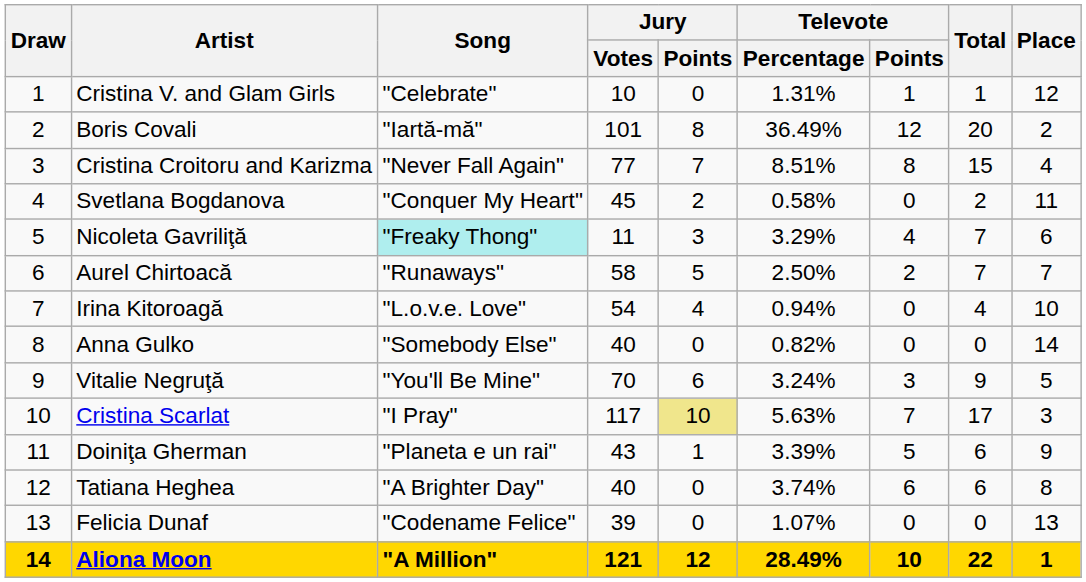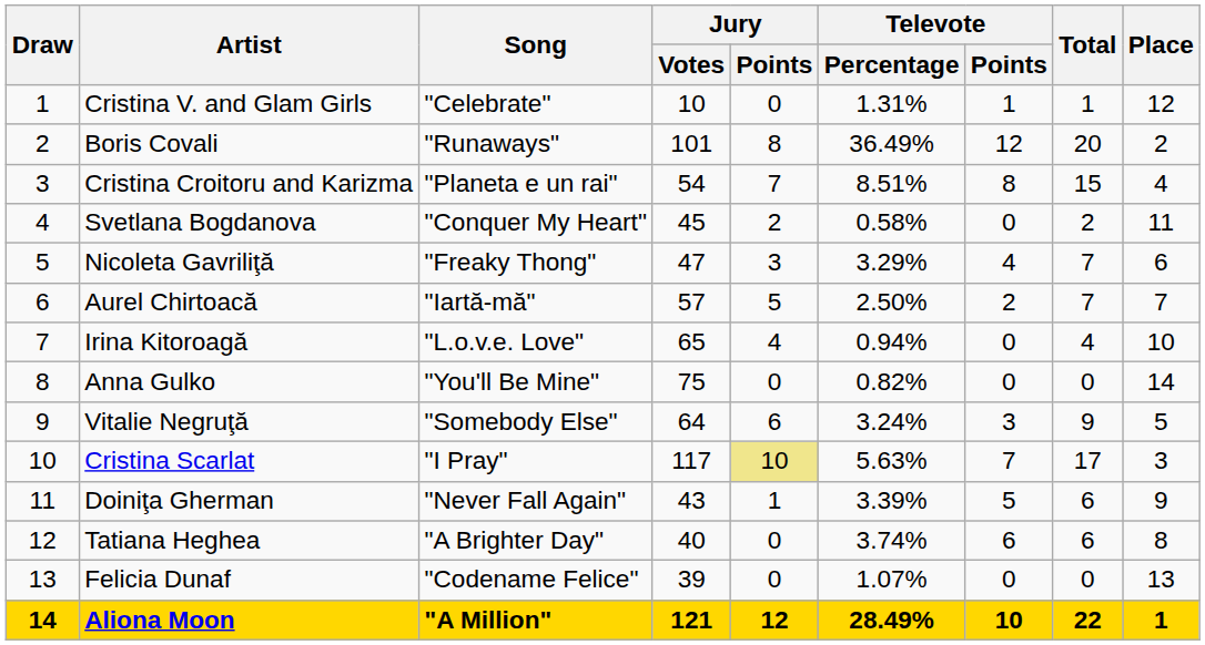 <table class="sortable wikitable" style="margin: 1em auto 1em auto; text-align:center">
 <tr>
 <th rowspan="2">Draw</th>
 <th rowspan="2">Artist</th>
 <th rowspan="2">Song</th>
 <th colspan="2">Jury</th>
 <th colspan="2">Televote</th>
 <th rowspan="2">Total</th>
 <th rowspan="2">Place</th>
 </tr>
 <tr>
 <th>Votes</th>
 <th>Points</th>
 <th>Percentage</th>
 <th>Points</th>
 </tr>
 <tr>
 <td>1</td>
 <td align="left">Cristina V. and Glam Girls</td>
 <td align="left">"Celebrate"</td>
 <td>10</td>
 <td>0</td>
 <td>1.31%</td>
 <td>1</td>
 <td>1</td>
 <td>12</td>
 </tr>
 <tr>
 <td>2</td>
 <td align="left">Boris Covali</td>
-<td align="left">"Iartă-mă"</td>
+<td align="left">"Runaways"</td>
 <td>101</td>
 <td>8</td>
 <td>36.49%</td>
 <td>12</td>
 <td>20</td>
 <td>2</td>
 </tr>
 <tr>
 <td>3</td>
 <td align="left">Cristina Croitoru and Karizma</td>
-<td align="left">"Never Fall Again"</td>
-<td>77</td>
+<td align="left">"Planeta e un rai"</td>
+<td>54</td>
 <td>7</td>
 <td>8.51%</td>
 <td>8</td>
 <td>15</td>
 <td>4</td>
 </tr>
 <tr>
 <td>4</td>
 <td align="left">Svetlana Bogdanova</td>
 <td align="left">"Conquer My Heart"</td>
 <td>45</td>
 <td>2</td>
 <td>0.58%</td>
 <td>0</td>
 <td>2</td>
 <td>11</td>
 </tr>
 <tr>
 <td>5</td>
 <td align="left">Nicoleta Gavriliţă</td>
-<td align="left" style="background: paleturquoise;">"Freaky Thong"</td>
-<td>11</td>
+<td align="left">"Freaky Thong"</td>
+<td>47</td>
 <td>3</td>
 <td>3.29%</td>
 <td>4</td>
 <td>7</td>
 <td>6</td>
 </tr>
 <tr>
 <td>6</td>
 <td align="left">Aurel Chirtoacă</td>
-<td align="left">"Runaways"</td>
-<td>58</td>
+<td align="left">"Iartă-mă"</td>
+<td>57</td>
 <td>5</td>
 <td>2.50%</td>
 <td>2</td>
 <td>7</td>
 <td>7</td>
 </tr>
 <tr>
 <td>7</td>
 <td align="left">Irina Kitoroagă</td>
 <td align="left">"L.o.v.e. Love"</td>
-<td>54</td>
+<td>65</td>
 <td>4</td>
 <td>0.94%</td>
 <td>0</td>
 <td>4</td>
 <td>10</td>
 </tr>
 <tr>
 <td>8</td>
 <td align="left">Anna Gulko</td>
-<td align="left">"Somebody Else"</td>
-<td>40</td>
+<td align="left">"You'll Be Mine"</td>
+<td>75</td>
 <td>0</td>
 <td>0.82%</td>
 <td>0</td>
 <td>0</td>
 <td>14</td>
 </tr>
 <tr>
 <td>9</td>
 <td align="left">Vitalie Negruţă</td>
-<td align="left">"You'll Be Mine"</td>
-<td>70</td>
+<td align="left">"Somebody Else"</td>
+<td>64</td>
 <td>6</td>
 <td>3.24%</td>
 <td>3</td>
 <td>9</td>
 <td>5</td>
 </tr>
 <tr>
 <td>10</td>
 <td align="left"><a href='#'>Cristina Scarlat</a></td>
 <td align="left">"I Pray"</td>
 <td>117</td>
 <td style="background: khaki;">10</td>
 <td>5.63%</td>
 <td>7</td>
 <td>17</td>
 <td>3</td>
 </tr>
 <tr>
 <td>11</td>
 <td align="left">Doiniţa Gherman</td>
-<td align="left">"Planeta e un rai"</td>
+<td align="left">"Never Fall Again"</td>
 <td>43</td>
 <td>1</td>
 <td>3.39%</td>
 <td>5</td>
 <td>6</td>
 <td>9</td>
 </tr>
 <tr>
 <td>12</td>
 <td align="left">Tatiana Heghea</td>
 <td align="left">"A Brighter Day"</td>
 <td>40</td>
 <td>0</td>
 <td>3.74%</td>
 <td>6</td>
 <td>6</td>
 <td>8</td>
 </tr>
 <tr>
 <td>13</td>
 <td align="left">Felicia Dunaf</td>
 <td align="left">"Codename Felice"</td>
 <td>39</td>
 <td>0</td>
 <td>1.07%</td>
 <td>0</td>
 <td>0</td>
 <td>13</td>
 </tr>
 <tr style="font-weight:bold; background:gold;">
 <td>14</td>
 <td align="left"><a href='#'>Aliona Moon</a></td>
 <td align="left">"A Million"</td>
 <td>121</td>
 <td>12</td>
 <td>28.49%</td>
 <td>10</td>
 <td>22</td>
 <td>1</td>
 </tr>
 </table>
